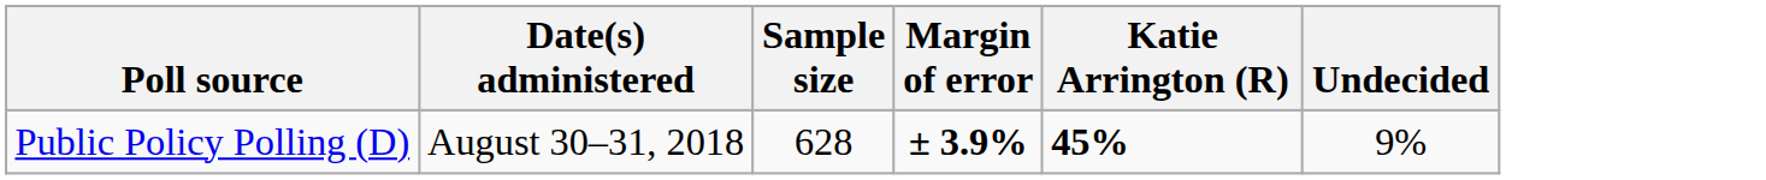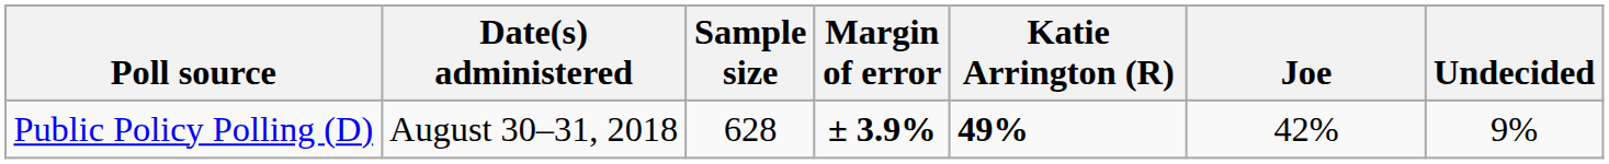 <table class="wikitable">
 <tr valign= bottom>
 <th>Poll source</th>
 <th>Date(s)<br>administered</th>
 <th>Sample<br>size</th>
 <th>Margin<br>of error</th>
 <th style="width:100px;">Katie<br>Arrington (R)</th>
+<th style="width:100px;">Joe<br></th>
 <th>Undecided</th>
 </tr>
 <tr>
 <td><a href='#'>Public Policy Polling (D)</a></td>
 <td align=center>August 30–31, 2018</td>
 <td align=center>628</td>
 <td align=center><strong>± 3.9%</strong></td>
-<td><strong>45%</strong></td>
+<td><strong>49%</strong></td>
+<td align=center>42%</td>
 <td align=center>9%</td>
 </tr>
 </table>
